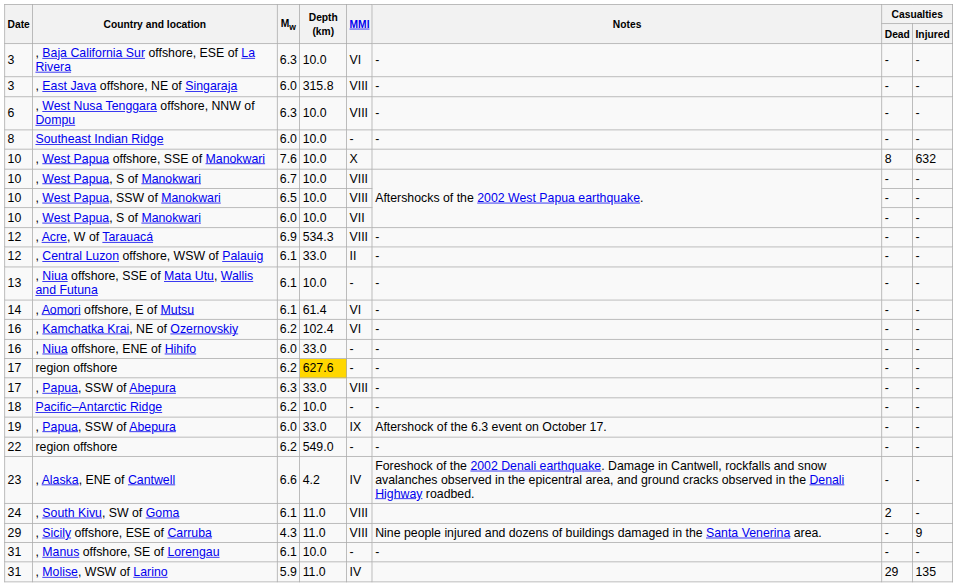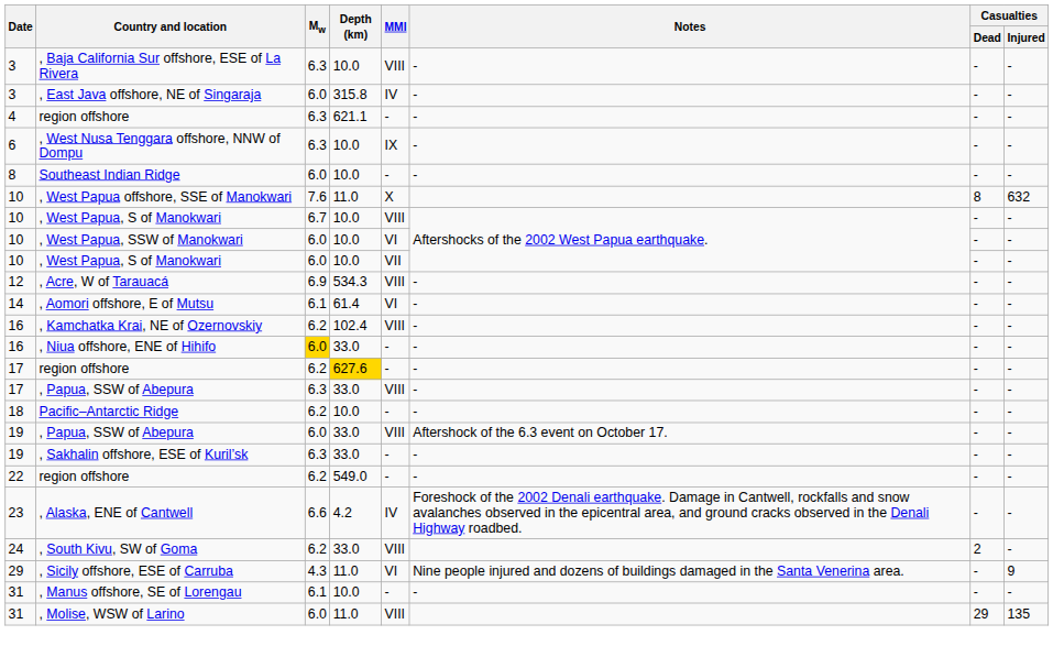 <table class="wikitable sortable" style="border:1px black;  margin-left:1em;">
 <tr>
 <th rowspan="2"><small>Date</small></th>
 <th rowspan="2" style="width: 310px"><small>Country and location</small></th>
 <th rowspan="2"><small>M<sub>w</sub></small></th>
 <th rowspan="2"><small>Depth (km)</small></th>
 <th rowspan="2"><small><a href='#'>MMI</a></small></th>
 <th rowspan="2" class="unsortable"><small>Notes</small></th>
 <th colspan="2"><small>Casualties</small></th>
 </tr>
 <tr>
 <th><small>Dead</small></th>
 <th><small>Injured</small></th>
 </tr>
 <tr>
 <td>3</td>
 <td>, <a href='#'>Baja California Sur</a> offshore,  ESE of <a href='#'>La Rivera</a></td>
 <td>6.3</td>
 <td>10.0</td>
-<td>VI</td>
+<td>VIII</td>
 <td>-</td>
 <td>-</td>
 <td>-</td>
 </tr>
 <tr>
 <td>3</td>
 <td>, <a href='#'>East Java</a> offshore,  NE of <a href='#'>Singaraja</a></td>
 <td>6.0</td>
 <td>315.8</td>
-<td>VIII</td>
+<td>IV</td>
+<td>-</td>
+<td>-</td>
+<td>-</td>
+</tr>
+<tr>
+<td>4</td>
+<td> region offshore</td>
+<td>6.3</td>
+<td>621.1</td>
+<td>-</td>
 <td>-</td>
 <td>-</td>
 <td>-</td>
 </tr>
 <tr>
 <td>6</td>
 <td>, <a href='#'>West Nusa Tenggara</a> offshore,  NNW of <a href='#'>Dompu</a></td>
 <td>6.3</td>
 <td>10.0</td>
-<td>VIII</td>
+<td>IX</td>
 <td>-</td>
 <td>-</td>
 <td>-</td>
 </tr>
 <tr>
 <td>8</td>
 <td><a href='#'>Southeast Indian Ridge</a></td>
 <td>6.0</td>
 <td>10.0</td>
 <td>-</td>
 <td>-</td>
 <td>-</td>
 <td>-</td>
 </tr>
 <tr>
 <td>10</td>
 <td>, <a href='#'>West Papua</a> offshore,  SSE of <a href='#'>Manokwari</a></td>
 <td>7.6</td>
-<td>10.0</td>
+<td>11.0</td>
 <td>X</td>
 <td></td>
 <td>8</td>
 <td>632</td>
 </tr>
 <tr>
 <td>10</td>
 <td>, <a href='#'>West Papua</a>,  S of <a href='#'>Manokwari</a></td>
 <td>6.7</td>
 <td>10.0</td>
 <td>VIII</td>
 <td rowspan=3>Aftershocks of the <a href='#'>2002 West Papua earthquake</a>.</td>
 <td>-</td>
 <td>-</td>
 </tr>
 <tr>
 <td>10</td>
 <td>, <a href='#'>West Papua</a>,  SSW of <a href='#'>Manokwari</a></td>
-<td>6.5</td>
+<td>6.0</td>
 <td>10.0</td>
-<td>VIII</td>
+<td>VI</td>
 <td>-</td>
 <td>-</td>
 </tr>
 <tr>
 <td>10</td>
 <td>, <a href='#'>West Papua</a>,  S of <a href='#'>Manokwari</a></td>
 <td>6.0</td>
 <td>10.0</td>
 <td>VII</td>
 <td>-</td>
 <td>-</td>
 </tr>
 <tr>
 <td>12</td>
 <td>, <a href='#'>Acre</a>,  W of <a href='#'>Tarauacá</a></td>
 <td>6.9</td>
 <td>534.3</td>
 <td>VIII</td>
 <td>-</td>
 <td>-</td>
 <td>-</td>
 </tr>
 <tr>
-<td>12</td>
-<td>, <a href='#'>Central Luzon</a> offshore,  WSW of <a href='#'>Palauig</a></td>
-<td>6.1</td>
-<td>33.0</td>
-<td>II</td>
-<td>-</td>
-<td>-</td>
-<td>-</td>
-</tr>
-<tr>
-<td>13</td>
-<td>, <a href='#'>Niua</a> offshore,  SSE of <a href='#'>Mata Utu</a>, <a href='#'>Wallis and Futuna</a></td>
-<td>6.1</td>
-<td>10.0</td>
-<td>-</td>
-<td>-</td>
-<td>-</td>
-<td>-</td>
-</tr>
-<tr>
 <td>14</td>
 <td>, <a href='#'>Aomori</a> offshore,  E of <a href='#'>Mutsu</a></td>
 <td>6.1</td>
 <td>61.4</td>
 <td>VI</td>
 <td>-</td>
 <td>-</td>
 <td>-</td>
 </tr>
 <tr>
 <td>16</td>
 <td>, <a href='#'>Kamchatka Krai</a>,  NE of <a href='#'>Ozernovskiy</a></td>
 <td>6.2</td>
 <td>102.4</td>
-<td>VI</td>
+<td>VIII</td>
 <td>-</td>
 <td>-</td>
 <td>-</td>
 </tr>
 <tr>
 <td>16</td>
 <td>, <a href='#'>Niua</a> offshore,  ENE of <a href='#'>Hihifo</a></td>
-<td>6.0</td>
+<td style="background: gold;">6.0</td>
 <td>33.0</td>
 <td>-</td>
 <td>-</td>
 <td>-</td>
 <td>-</td>
 </tr>
 <tr>
 <td>17</td>
 <td> region offshore</td>
 <td>6.2</td>
 <td style="background: gold;">627.6</td>
 <td>-</td>
 <td>-</td>
 <td>-</td>
 <td>-</td>
 </tr>
 <tr>
 <td>17</td>
 <td>, <a href='#'>Papua</a>,  SSW of <a href='#'>Abepura</a></td>
 <td>6.3</td>
 <td>33.0</td>
 <td>VIII</td>
 <td>-</td>
 <td>-</td>
 <td>-</td>
 </tr>
 <tr>
 <td>18</td>
 <td><a href='#'>Pacific–Antarctic Ridge</a></td>
 <td>6.2</td>
 <td>10.0</td>
 <td>-</td>
 <td>-</td>
 <td>-</td>
 <td>-</td>
 </tr>
 <tr>
 <td>19</td>
 <td>, <a href='#'>Papua</a>,  SSW of <a href='#'>Abepura</a></td>
 <td>6.0</td>
 <td>33.0</td>
-<td>IX</td>
+<td>VIII</td>
 <td>Aftershock of the 6.3 event on October 17.</td>
+<td>-</td>
+<td>-</td>
+</tr>
+<tr>
+<td>19</td>
+<td>, <a href='#'>Sakhalin</a> offshore,  ESE of <a href='#'>Kuril’sk</a></td>
+<td>6.3</td>
+<td>33.0</td>
+<td>-</td>
+<td>-</td>
 <td>-</td>
 <td>-</td>
 </tr>
 <tr>
 <td>22</td>
 <td> region offshore</td>
 <td>6.2</td>
 <td>549.0</td>
 <td>-</td>
 <td>-</td>
 <td>-</td>
 <td>-</td>
 </tr>
 <tr>
 <td>23</td>
 <td>, <a href='#'>Alaska</a>,  ENE of <a href='#'>Cantwell</a></td>
 <td>6.6</td>
 <td>4.2</td>
 <td>IV</td>
 <td>Foreshock of the <a href='#'>2002 Denali earthquake</a>. Damage in Cantwell, rockfalls and snow avalanches observed in the epicentral area, and ground cracks observed in the <a href='#'>Denali Highway</a> roadbed.</td>
 <td>-</td>
 <td>-</td>
 </tr>
 <tr>
 <td>24</td>
 <td>, <a href='#'>South Kivu</a>,  SW of <a href='#'>Goma</a></td>
-<td>6.1</td>
-<td>11.0</td>
+<td>6.2</td>
+<td>33.0</td>
 <td>VIII</td>
 <td></td>
 <td>2</td>
 <td>-</td>
 </tr>
 <tr>
 <td>29</td>
 <td>, <a href='#'>Sicily</a> offshore,  ESE of <a href='#'>Carruba</a></td>
 <td>4.3</td>
 <td>11.0</td>
-<td>VIII</td>
+<td>VI</td>
 <td>Nine people injured and dozens of buildings damaged in the <a href='#'>Santa Venerina</a> area.</td>
 <td>-</td>
 <td>9</td>
 </tr>
 <tr>
 <td>31</td>
 <td>, <a href='#'>Manus</a> offshore,  SE of <a href='#'>Lorengau</a></td>
 <td>6.1</td>
 <td>10.0</td>
 <td>-</td>
 <td>-</td>
 <td>-</td>
 <td>-</td>
 </tr>
 <tr>
 <td>31</td>
 <td>, <a href='#'>Molise</a>,  WSW of <a href='#'>Larino</a></td>
-<td>5.9</td>
+<td>6.0</td>
 <td>11.0</td>
-<td>IV</td>
+<td>VIII</td>
 <td></td>
 <td>29</td>
 <td>135</td>
 </tr>
 <tr>
 </tr>
 </table>
